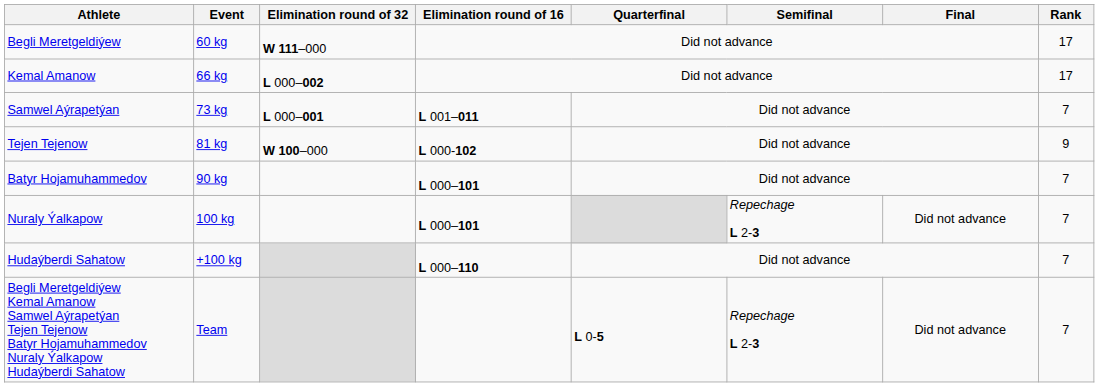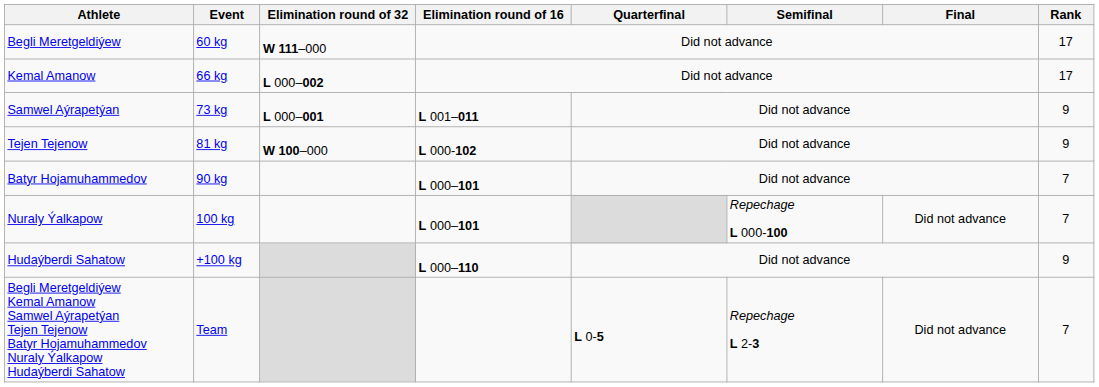 <table class="wikitable" width="98%" style="text-align:left; font-size:90%">
 <tr>
 <th width="17%">Athlete</th>
 <th width="6%">Event</th>
 <th width="14%">Elimination round of 32</th>
 <th width="14%">Elimination round of 16</th>
 <th width="14%">Quarterfinal</th>
 <th width="14%">Semifinal</th>
 <th width="14%">Final</th>
 <th width="5%">Rank</th>
 </tr>
 <tr>
 <td><a href='#'>Begli Meretgeldiýew</a></td>
 <td><a href='#'>60 kg</a></td>
 <td><br><strong>W</strong> <strong>111</strong>–000</td>
 <td colspan=4 align=center>Did not advance</td>
 <td align=center>17</td>
 </tr>
 <tr>
 <td><a href='#'>Kemal Amanow</a></td>
 <td><a href='#'>66 kg</a></td>
 <td><br><strong>L</strong> 000–<strong>002</strong></td>
 <td colspan=4 align=center>Did not advance</td>
 <td align=center>17</td>
 </tr>
 <tr>
 <td><a href='#'>Samwel Aýrapetýan</a></td>
 <td><a href='#'>73 kg</a></td>
 <td><br><strong>L</strong> 000–<strong>001</strong></td>
 <td><br><strong>L</strong> 001–<strong>011</strong></td>
 <td colspan=3 align=center>Did not advance</td>
-<td align=center>7</td>
+<td align=center>9</td>
 </tr>
 <tr>
 <td><a href='#'>Tejen Tejenow</a></td>
 <td><a href='#'>81 kg</a></td>
 <td><br><strong>W</strong> <strong>100</strong>–000</td>
 <td><br><strong>L</strong> 000-<strong>102</strong></td>
 <td colspan=3 align=center>Did not advance</td>
 <td align=center>9</td>
 </tr>
 <tr>
 <td><a href='#'>Batyr Hojamuhammedov</a></td>
 <td><a href='#'>90 kg</a></td>
 <td></td>
 <td><br><strong>L</strong> 000–<strong>101</strong></td>
 <td colspan=3 align=center>Did not advance</td>
 <td align=center>7</td>
 </tr>
 <tr>
 <td><a href='#'>Nuraly Ýalkapow</a></td>
 <td><a href='#'>100 kg</a></td>
 <td></td>
 <td><br><strong>L</strong> 000–<strong>101</strong></td>
 <td bgcolor=#DCDCDC></td>
-<td><em>Repechage</em><br><br><strong>L</strong> 2-<strong>3</strong></td>
+<td><em>Repechage</em><br><br><strong>L</strong> 000-<strong>100</strong></td>
 <td align=center>Did not advance</td>
 <td align=center>7</td>
 </tr>
 <tr>
 <td><a href='#'>Hudaýberdi Sahatow</a></td>
 <td><a href='#'>+100 kg</a></td>
 <td bgcolor=#DCDCDC></td>
 <td><br><strong>L</strong> 000–<strong>110</strong></td>
 <td colspan=3 align=center>Did not advance</td>
-<td align=center>7</td>
+<td align=center>9</td>
 </tr>
 <tr>
 <td><a href='#'>Begli Meretgeldiýew</a><br><a href='#'>Kemal Amanow</a><br><a href='#'>Samwel Aýrapetýan</a><br><a href='#'>Tejen Tejenow</a><br><a href='#'>Batyr Hojamuhammedov</a><br><a href='#'>Nuraly Ýalkapow</a><br><a href='#'>Hudaýberdi Sahatow</a></td>
 <td><a href='#'>Team</a></td>
 <td bgcolor=#DCDCDC></td>
 <td></td>
 <td><br><strong>L</strong> 0-<strong>5</strong></td>
 <td><em>Repechage</em><br><br><strong>L</strong> 2-<strong>3</strong></td>
 <td align=center>Did not advance</td>
 <td align=center>7</td>
 </tr>
 </table>
